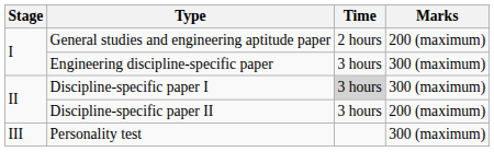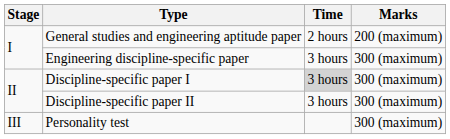 <table class="wikitable">
 <tr>
 <th>Stage</th>
 <th>Type</th>
 <th>Time</th>
 <th>Marks</th>
 </tr>
 <tr>
 <td rowspan="2">I</td>
 <td>General studies and engineering aptitude paper</td>
 <td>2 hours</td>
 <td>200 (maximum)</td>
 </tr>
 <tr>
 <td>Engineering discipline-specific paper</td>
 <td>3 hours</td>
 <td>300 (maximum)</td>
 </tr>
 <tr>
 <td rowspan="2">II</td>
 <td>Discipline-specific paper I</td>
 <td style="background: lightgrey;">3 hours</td>
 <td>300 (maximum)</td>
 </tr>
 <tr>
 <td>Discipline-specific paper II</td>
 <td>3 hours</td>
-<td>200 (maximum)</td>
+<td>300 (maximum)</td>
 </tr>
 <tr>
 <td>III</td>
 <td>Personality test</td>
 <td></td>
 <td>300 (maximum)</td>
 </tr>
 </table>
